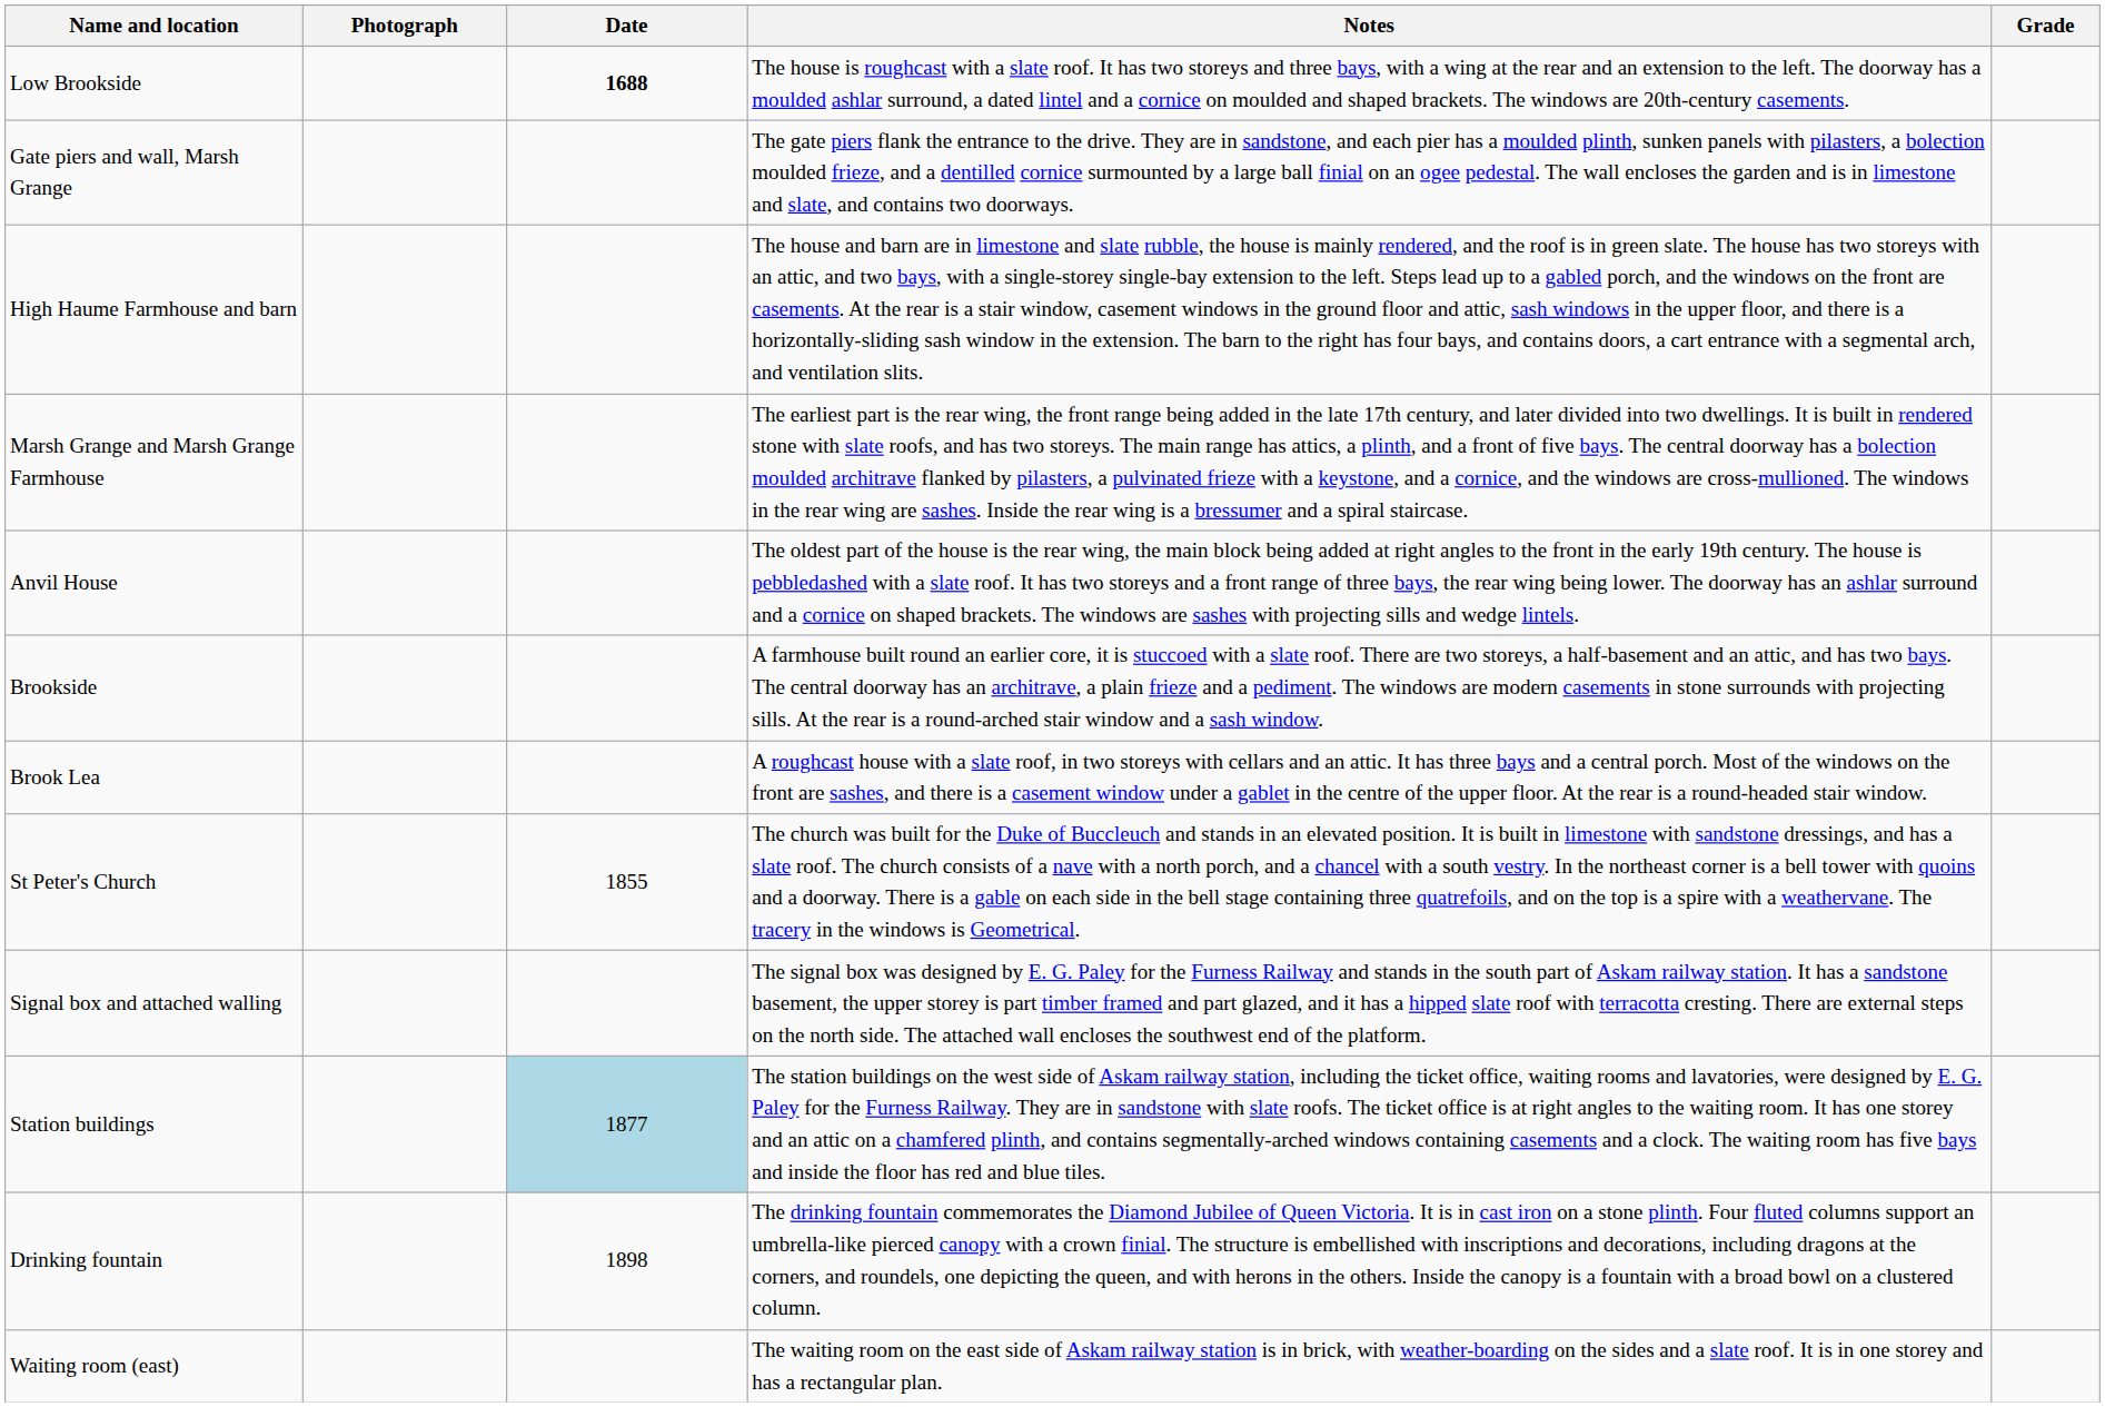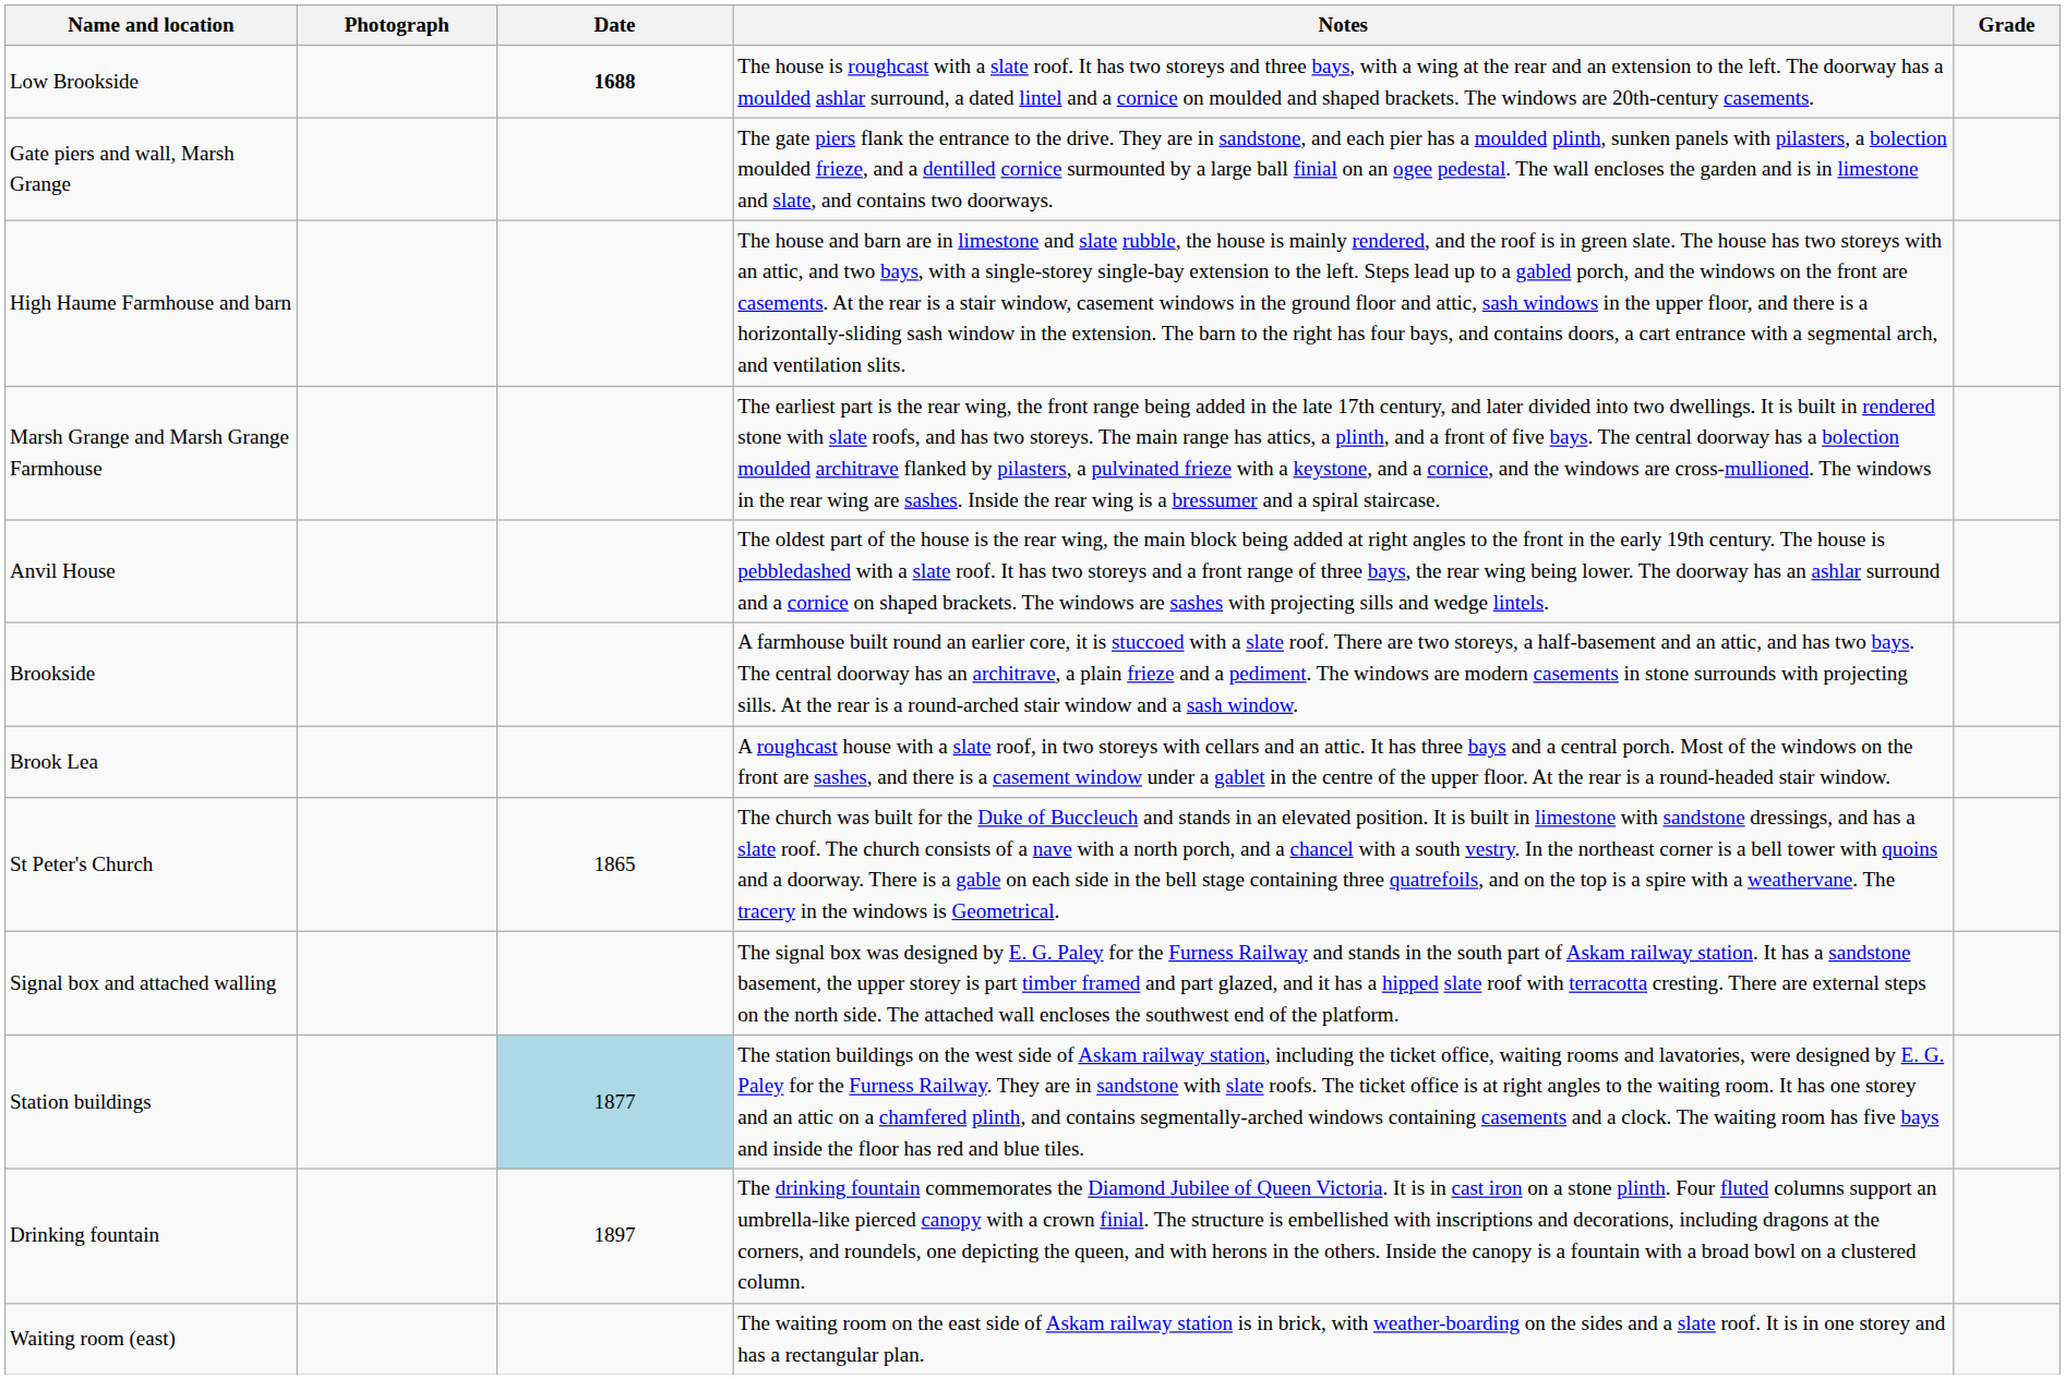 <table class="wikitable sortable plainrowheaders" style="width:100%; border:0; text-align:left; line-height:150%;">
 <tr>
 <th scope="col"  style="width:150px">Name and location</th>
 <th scope="col"  style="width:100px" class="unsortable">Photograph</th>
 <th scope="col"  style="width:120px">Date</th>
 <th scope="col"  style="width:650px" class="unsortable">Notes</th>
 <th scope="col"  style="width:50px">Grade</th>
 </tr>
 <tr>
 <td>Low Brookside<br><small></small></td>
 <td></td>
 <td align="center"><strong>1688</strong></td>
 <td>The house is <a href='#'>roughcast</a> with a <a href='#'>slate</a> roof.  It has two storeys and three <a href='#'>bays</a>, with a wing at the rear and an extension to the left.  The doorway has a <a href='#'>moulded</a> <a href='#'>ashlar</a> surround, a dated <a href='#'>lintel</a> and a <a href='#'>cornice</a> on moulded and shaped brackets.  The windows are 20th-century <a href='#'>casements</a>.</td>
 <td align="center" ></td>
 </tr>
 <tr>
 <td>Gate piers and wall, Marsh Grange<br><small></small></td>
 <td></td>
 <td align="center"></td>
 <td>The gate <a href='#'>piers</a> flank the entrance to the drive.  They are in <a href='#'>sandstone</a>, and each pier has a <a href='#'>moulded</a> <a href='#'>plinth</a>, sunken panels with <a href='#'>pilasters</a>, a <a href='#'>bolection</a> moulded <a href='#'>frieze</a>, and a <a href='#'>dentilled</a> <a href='#'>cornice</a> surmounted by a large ball <a href='#'>finial</a> on an <a href='#'>ogee</a> <a href='#'>pedestal</a>.  The wall encloses the garden and is in <a href='#'>limestone</a> and <a href='#'>slate</a>, and contains two doorways.</td>
 <td align="center" ></td>
 </tr>
 <tr>
 <td>High Haume Farmhouse and barn<br><small></small></td>
 <td></td>
 <td align="center"></td>
 <td>The house and barn are in <a href='#'>limestone</a> and <a href='#'>slate</a> <a href='#'>rubble</a>, the house is mainly <a href='#'>rendered</a>, and the roof is in green slate.  The house has two storeys with an attic, and two <a href='#'>bays</a>, with a single-storey single-bay extension to the left.  Steps lead up to a <a href='#'>gabled</a> porch, and the windows on the front are <a href='#'>casements</a>.  At the rear is a stair window, casement windows in the ground floor and attic, <a href='#'>sash windows</a> in the upper floor, and there is a horizontally-sliding sash window in the extension.  The barn to the right has four bays, and contains doors, a cart entrance with a segmental arch, and ventilation slits.</td>
 <td align="center" ></td>
 </tr>
 <tr>
 <td>Marsh Grange and Marsh Grange Farmhouse<br><small></small></td>
 <td></td>
 <td align="center"></td>
 <td>The earliest part is the rear wing, the front range being added in the late 17th century, and later divided into two dwellings.  It is built in <a href='#'>rendered</a> stone with <a href='#'>slate</a> roofs, and has two storeys.  The main range has attics, a <a href='#'>plinth</a>, and a front of five <a href='#'>bays</a>.  The central doorway has a <a href='#'>bolection</a> <a href='#'>moulded</a> <a href='#'>architrave</a> flanked by <a href='#'>pilasters</a>, a <a href='#'>pulvinated frieze</a> with a <a href='#'>keystone</a>, and a <a href='#'>cornice</a>, and the windows are cross-<a href='#'>mullioned</a>.  The windows in the rear wing are <a href='#'>sashes</a>.  Inside the rear wing is a <a href='#'>bressumer</a> and a spiral staircase.</td>
 <td align="center" ></td>
 </tr>
 <tr>
 <td>Anvil House<br><small></small></td>
 <td></td>
 <td align="center"></td>
 <td>The oldest part of the house is the rear wing, the main block being added at right angles to the front in the early 19th century.  The house is <a href='#'>pebbledashed</a> with a <a href='#'>slate</a> roof.  It has two storeys and a front range of three <a href='#'>bays</a>, the rear wing being lower.  The doorway has an <a href='#'>ashlar</a> surround and a <a href='#'>cornice</a> on shaped brackets.  The windows are <a href='#'>sashes</a> with projecting sills and wedge <a href='#'>lintels</a>.</td>
 <td align="center" ></td>
 </tr>
 <tr>
 <td>Brookside<br><small></small></td>
 <td></td>
 <td align="center"></td>
 <td>A farmhouse built round an earlier core, it is <a href='#'>stuccoed</a> with a <a href='#'>slate</a> roof.  There are two storeys, a half-basement and an attic, and has two <a href='#'>bays</a>.  The central doorway has an <a href='#'>architrave</a>, a plain <a href='#'>frieze</a> and a <a href='#'>pediment</a>.  The windows are modern <a href='#'>casements</a> in stone surrounds with projecting sills.  At the rear is a round-arched stair window and a <a href='#'>sash window</a>.</td>
 <td align="center" ></td>
 </tr>
 <tr>
 <td>Brook Lea<br><small></small></td>
 <td></td>
 <td align="center"></td>
 <td>A <a href='#'>roughcast</a> house with a <a href='#'>slate</a> roof, in two storeys with cellars and an attic.  It has three <a href='#'>bays</a> and a central porch.  Most of the windows on the front are <a href='#'>sashes</a>, and there is a <a href='#'>casement window</a> under a <a href='#'>gablet</a> in the centre of the upper floor.  At the rear is a round-headed stair window.</td>
 <td align="center" ></td>
 </tr>
 <tr>
 <td>St Peter's Church<br><small></small></td>
 <td></td>
-<td align="center">1855</td>
+<td align="center">1865</td>
 <td>The church was built for the <a href='#'>Duke of Buccleuch</a> and stands in an elevated position.  It is built in <a href='#'>limestone</a> with <a href='#'>sandstone</a> dressings, and has a <a href='#'>slate</a> roof.  The church consists of a <a href='#'>nave</a> with a north porch, and a <a href='#'>chancel</a> with a south <a href='#'>vestry</a>.  In the northeast corner is a bell tower with <a href='#'>quoins</a> and a doorway.  There is a <a href='#'>gable</a> on each side in the bell stage containing three <a href='#'>quatrefoils</a>, and on the top is a spire with a <a href='#'>weathervane</a>.  The <a href='#'>tracery</a> in the windows is <a href='#'>Geometrical</a>.</td>
 <td align="center" ></td>
 </tr>
 <tr>
 <td>Signal box and attached walling<br><small></small></td>
 <td></td>
 <td align="center"></td>
 <td>The signal box was designed by <a href='#'>E. G. Paley</a> for the <a href='#'>Furness Railway</a> and stands in the south part of <a href='#'>Askam railway station</a>.  It has a <a href='#'>sandstone</a> basement, the upper storey is part <a href='#'>timber framed</a> and part glazed, and it has a <a href='#'>hipped</a> <a href='#'>slate</a> roof with <a href='#'>terracotta</a> cresting.  There are external steps on the north side.  The attached wall encloses the southwest end of the platform.</td>
 <td align="center" ></td>
 </tr>
 <tr>
 <td>Station buildings<br><small></small></td>
 <td></td>
 <td align="center" style="background: lightblue;">1877</td>
 <td>The station buildings on the west side of <a href='#'>Askam railway station</a>, including the ticket office, waiting rooms and lavatories, were designed by <a href='#'>E. G. Paley</a> for the <a href='#'>Furness Railway</a>.  They are in <a href='#'>sandstone</a> with <a href='#'>slate</a> roofs.  The ticket office is at right angles to the waiting room.  It has one storey and an attic on a <a href='#'>chamfered</a> <a href='#'>plinth</a>, and contains segmentally-arched windows containing <a href='#'>casements</a> and a clock.  The waiting room has five <a href='#'>bays</a> and inside the floor has red and blue tiles.</td>
 <td align="center" ></td>
 </tr>
 <tr>
 <td>Drinking fountain<br><small></small></td>
 <td></td>
-<td align="center">1898</td>
+<td align="center">1897</td>
 <td>The <a href='#'>drinking fountain</a> commemorates the <a href='#'>Diamond Jubilee of Queen Victoria</a>.  It is in <a href='#'>cast iron</a> on a stone <a href='#'>plinth</a>.  Four <a href='#'>fluted</a> columns support an umbrella-like pierced <a href='#'>canopy</a> with a crown <a href='#'>finial</a>.  The structure is embellished with inscriptions and decorations, including dragons at the corners, and roundels, one depicting the queen, and with herons in the others.  Inside the canopy is a fountain with a broad bowl on a clustered column.</td>
 <td align="center" ></td>
 </tr>
 <tr>
 <td>Waiting room (east)<br><small></small></td>
 <td></td>
 <td align="center"></td>
 <td>The waiting room on the east side of <a href='#'>Askam railway station</a> is in brick, with <a href='#'>weather-boarding</a> on the sides and a <a href='#'>slate</a> roof.  It is in one storey and has a rectangular plan.</td>
 <td align="center" ></td>
 </tr>
 <tr>
 </tr>
 </table>
